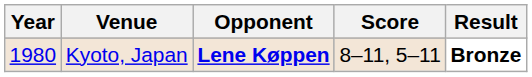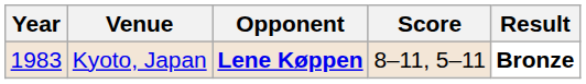 <table class="sortable wikitable" style="font-size: 90%;">
 <tr>
 <th>Year</th>
 <th>Venue</th>
 <th>Opponent</th>
 <th>Score</th>
 <th>Result</th>
 </tr>
 <tr style="background:#F3E6D7">
-<td align="center"><a href='#'>1980</a></td>
+<td align="center"><a href='#'>1983</a></td>
 <td align="left"><a href='#'>Kyoto, Japan</a></td>
 <td align="left"><strong> <a href='#'>Lene Køppen</a></strong></td>
 <td align="left">8–11, 5–11</td>
 <td style="text-align:left; background:white"> <strong>Bronze</strong></td>
 </tr>
 </table>
